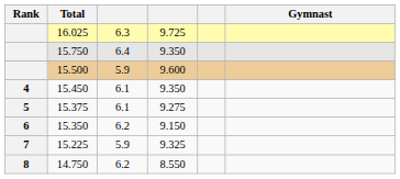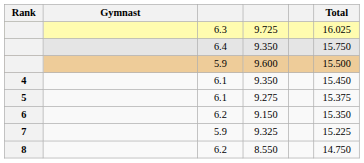 <table class="wikitable sortable" style="text-align:center; font-size:95%">
 <tr>
 <th scope="col" style="width:50px;">Rank</th>
-<th scope="col" style="width:60px;">Total</th>
+<th scope="col" style="width:220px;">Gymnast</th>
 <th scope="col" style="width:60px;"></th>
 <th scope="col" style="width:60px;"></th>
 <th scope="col" style="width:30px;"></th>
-<th scope="col" style="width:220px;">Gymnast</th>
+<th scope="col" style="width:60px;">Total</th>
 </tr>
 <tr style="background:#fffcaf;">
 <th scope=row style="text-align:center"></th>
-<td>16.025</td>
+<td style="text-align:left;"></td>
 <td>6.3</td>
 <td>9.725</td>
 <td></td>
-<td style="text-align:left;"></td>
+<td>16.025</td>
 </tr>
 <tr style="background:#e5e5e5;">
 <th scope=row style="text-align:center"></th>
-<td>15.750</td>
+<td style="text-align:left;"></td>
 <td>6.4</td>
 <td>9.350</td>
 <td></td>
-<td style="text-align:left;"></td>
+<td>15.750</td>
 </tr>
 <tr style="background:#ec9;">
 <th scope=row style="text-align:center"></th>
-<td>15.500</td>
+<td style="text-align:left;"></td>
 <td>5.9</td>
 <td>9.600</td>
 <td></td>
-<td style="text-align:left;"></td>
+<td>15.500</td>
 </tr>
 <tr>
 <th scope=row style="text-align:center">4</th>
-<td>15.450</td>
+<td style="text-align:left;"></td>
 <td>6.1</td>
 <td>9.350</td>
 <td></td>
-<td style="text-align:left;"></td>
+<td>15.450</td>
 </tr>
 <tr>
 <th scope=row style="text-align:center">5</th>
-<td>15.375</td>
+<td style="text-align:left;"></td>
 <td>6.1</td>
 <td>9.275</td>
 <td></td>
-<td style="text-align:left;"></td>
+<td>15.375</td>
 </tr>
 <tr>
 <th scope=row style="text-align:center">6</th>
-<td>15.350</td>
+<td style="text-align:left;"></td>
 <td>6.2</td>
 <td>9.150</td>
 <td></td>
-<td style="text-align:left;"></td>
+<td>15.350</td>
 </tr>
 <tr>
 <th scope=row style="text-align:center">7</th>
-<td>15.225</td>
+<td style="text-align:left;"></td>
 <td>5.9</td>
 <td>9.325</td>
 <td></td>
-<td style="text-align:left;"></td>
+<td>15.225</td>
 </tr>
 <tr>
 <th scope=row style="text-align:center">8</th>
-<td>14.750</td>
+<td style="text-align:left;"></td>
 <td>6.2</td>
 <td>8.550</td>
 <td></td>
-<td style="text-align:left;"></td>
+<td>14.750</td>
 </tr>
 </table>
